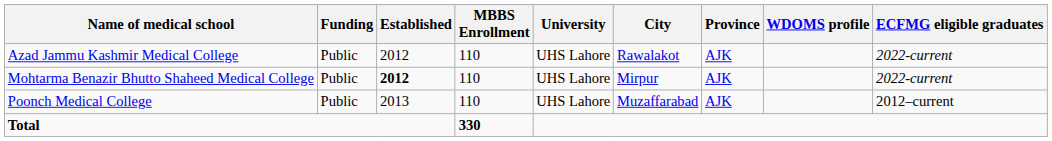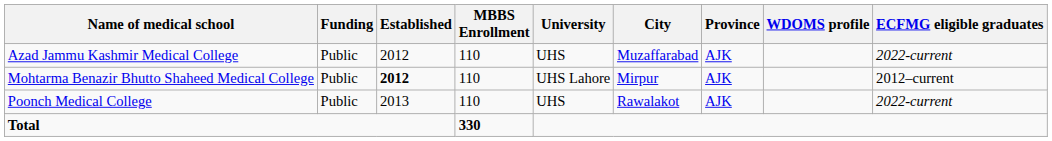 <table class="wikitable sortable static-row-numbers static-row-header-hash">
 <tr>
 <th>Name of medical school</th>
 <th>Funding</th>
 <th>Established</th>
 <th>MBBS<br>Enrollment</th>
 <th>University</th>
 <th>City</th>
 <th>Province</th>
 <th><a href='#'>WDOMS</a> profile</th>
 <th><a href='#'>ECFMG</a> eligible graduates</th>
 </tr>
 <tr>
 <td><a href='#'>Azad Jammu Kashmir Medical College</a></td>
 <td>Public</td>
 <td>2012</td>
 <td>110</td>
-<td>UHS Lahore</td>
-<td><a href='#'>Rawalakot</a></td>
+<td>UHS</td>
+<td><a href='#'>Muzaffarabad</a></td>
 <td><a href='#'>AJK</a></td>
 <td></td>
 <td><em>2022-current </em></td>
 </tr>
 <tr>
 <td><a href='#'>Mohtarma Benazir Bhutto Shaheed Medical College</a></td>
 <td>Public</td>
 <td><strong>2012</strong></td>
 <td>110</td>
 <td>UHS Lahore</td>
 <td><a href='#'>Mirpur</a></td>
 <td><a href='#'>AJK</a></td>
 <td></td>
-<td><em>2022-current </em></td>
+<td>2012–current</td>
 </tr>
 <tr>
 <td><a href='#'>Poonch Medical College</a></td>
 <td>Public</td>
 <td>2013</td>
 <td>110</td>
-<td>UHS Lahore</td>
-<td><a href='#'>Muzaffarabad</a></td>
+<td>UHS</td>
+<td><a href='#'>Rawalakot</a></td>
 <td><a href='#'>AJK</a></td>
 <td></td>
-<td>2012–current</td>
+<td><em>2022-current </em></td>
 </tr>
 <tr>
 <td colspan="3"><strong>Total</strong></td>
 <td><strong>330</strong></td>
 <td colspan="5"></td>
 </tr>
 </table>
